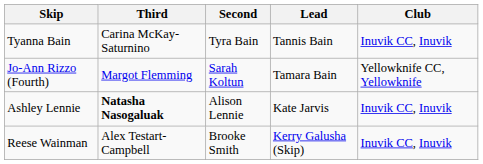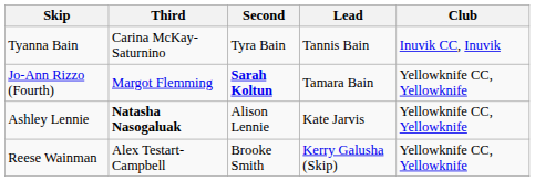 <table class="wikitable">
 <tr>
 <th scope="col">Skip</th>
 <th scope="col">Third</th>
 <th scope="col">Second</th>
 <th scope="col">Lead</th>
 <th scope="col">Club</th>
 </tr>
 <tr>
 <td>Tyanna Bain</td>
 <td>Carina McKay-Saturnino</td>
 <td>Tyra Bain</td>
 <td>Tannis Bain</td>
 <td><a href='#'>Inuvik CC</a>, <a href='#'>Inuvik</a></td>
 </tr>
 <tr>
 <td><a href='#'>Jo-Ann Rizzo</a> (Fourth)</td>
 <td><a href='#'>Margot Flemming</a></td>
-<td><a href='#'>Sarah Koltun</a></td>
+<td><strong><a href='#'>Sarah Koltun</a></strong></td>
 <td>Tamara Bain</td>
 <td>Yellowknife CC, <a href='#'>Yellowknife</a></td>
 </tr>
 <tr>
 <td>Ashley Lennie</td>
 <td><strong>Natasha Nasogaluak</strong></td>
 <td>Alison Lennie</td>
 <td>Kate Jarvis</td>
-<td><a href='#'>Inuvik CC</a>, <a href='#'>Inuvik</a></td>
+<td>Yellowknife CC, <a href='#'>Yellowknife</a></td>
 </tr>
 <tr>
 <td>Reese Wainman</td>
 <td>Alex Testart-Campbell</td>
 <td>Brooke Smith</td>
 <td><a href='#'>Kerry Galusha</a> (Skip)</td>
-<td><a href='#'>Inuvik CC</a>, <a href='#'>Inuvik</a></td>
+<td>Yellowknife CC, <a href='#'>Yellowknife</a></td>
 </tr>
 </table>
